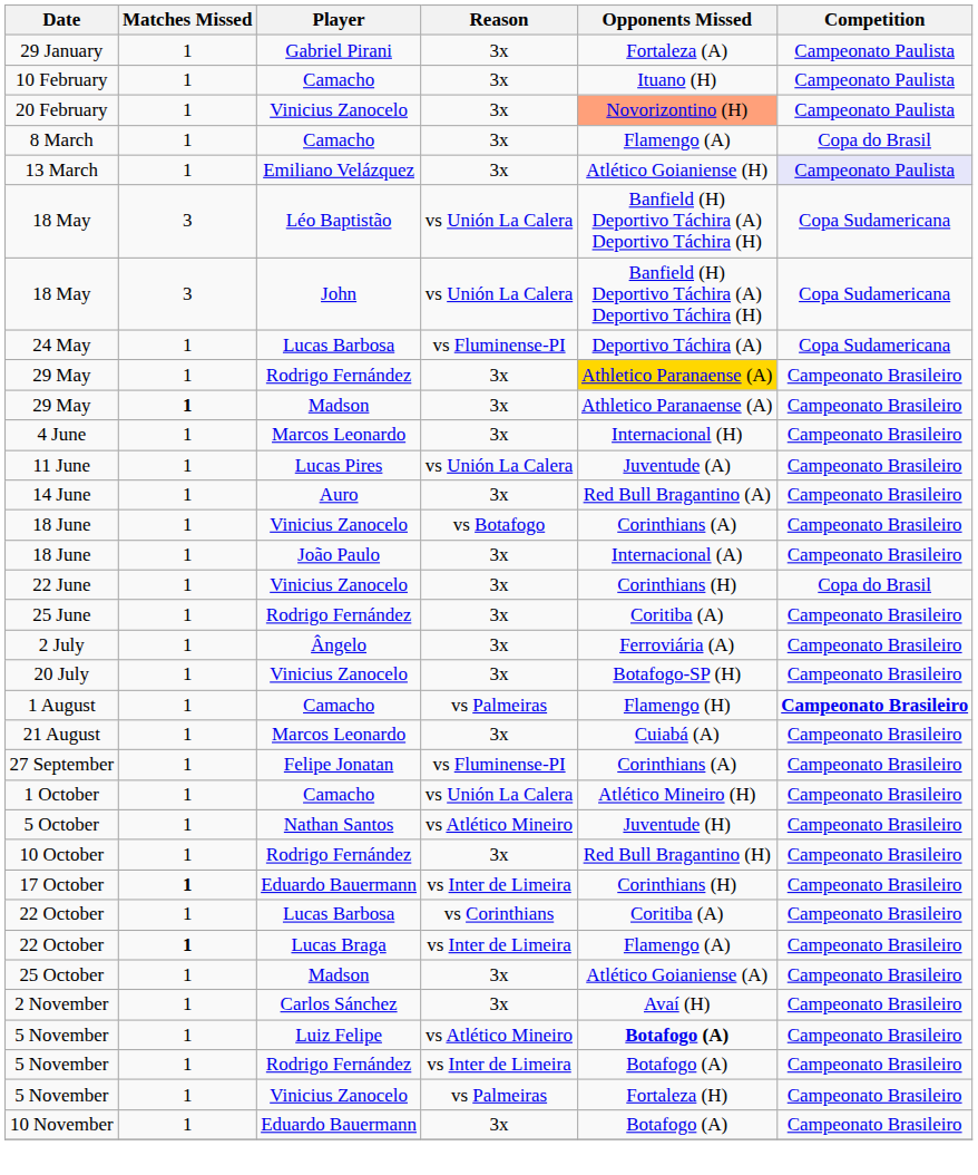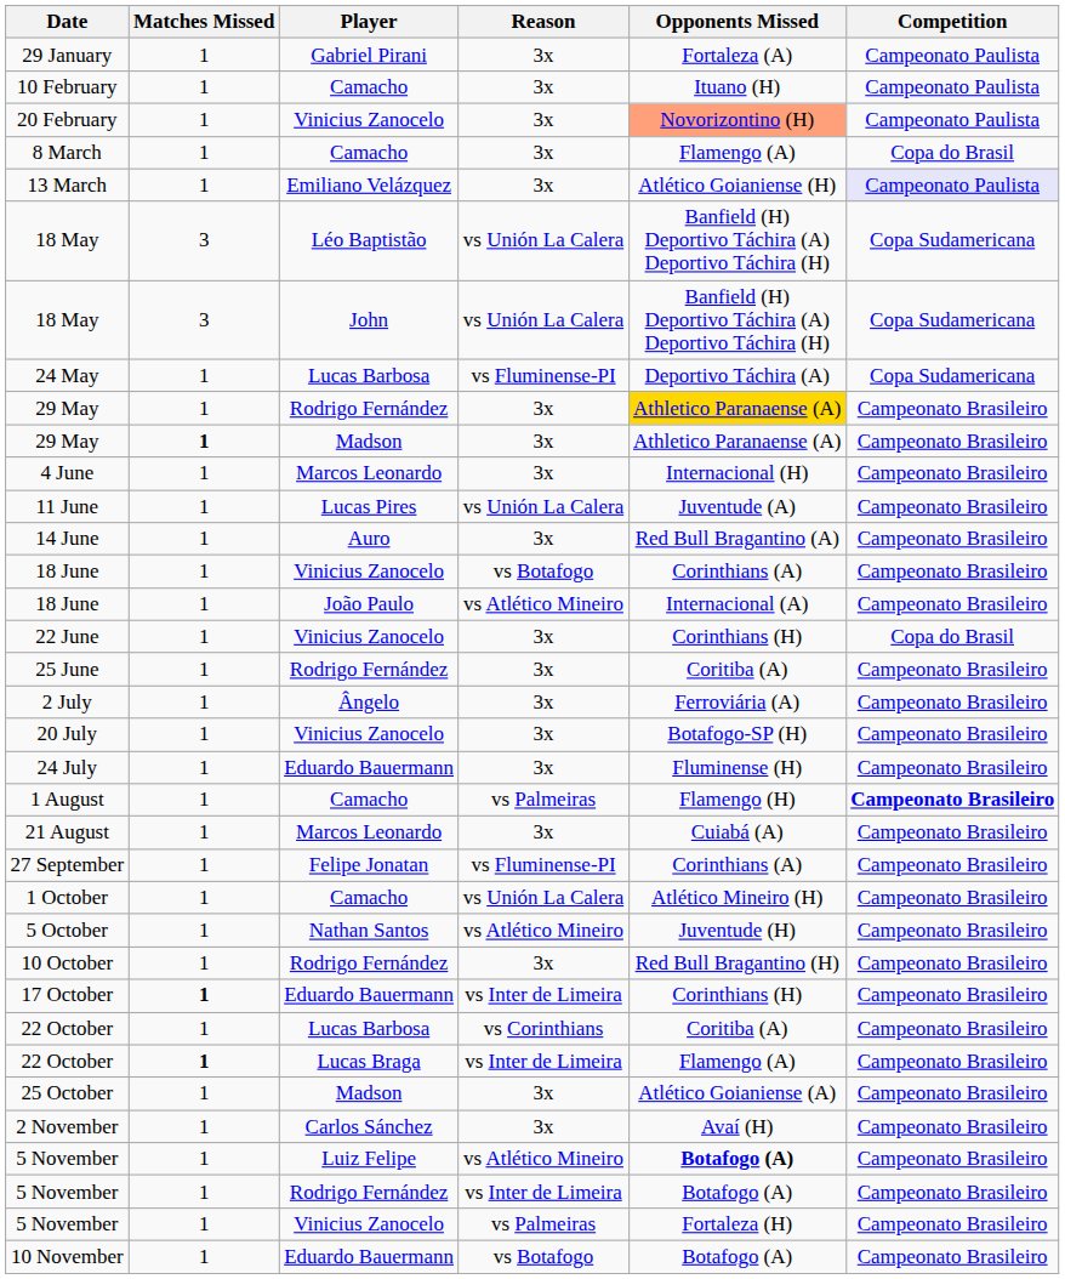 <table class="wikitable" style="text-align: center">
 <tr>
 <th>Date</th>
 <th>Matches Missed</th>
 <th>Player</th>
 <th>Reason</th>
 <th>Opponents Missed</th>
 <th>Competition</th>
 </tr>
 <tr>
 <td>29 January</td>
 <td>1</td>
 <td><a href='#'>Gabriel Pirani</a></td>
 <td>3x </td>
 <td><a href='#'>Fortaleza</a> (A)</td>
 <td><a href='#'>Campeonato Paulista</a></td>
 </tr>
 <tr>
 <td>10 February</td>
 <td>1</td>
 <td><a href='#'>Camacho</a></td>
 <td>3x </td>
 <td><a href='#'>Ituano</a> (H)</td>
 <td><a href='#'>Campeonato Paulista</a></td>
 </tr>
 <tr>
 <td>20 February</td>
 <td>1</td>
 <td><a href='#'>Vinicius Zanocelo</a></td>
 <td>3x </td>
 <td style="background: lightsalmon;"><a href='#'>Novorizontino</a> (H)</td>
 <td><a href='#'>Campeonato Paulista</a></td>
 </tr>
 <tr>
 <td>8 March</td>
 <td>1</td>
 <td><a href='#'>Camacho</a></td>
 <td>3x </td>
 <td><a href='#'>Flamengo</a> (A)</td>
 <td><a href='#'>Copa do Brasil</a></td>
 </tr>
 <tr>
 <td>13 March</td>
 <td>1</td>
 <td><a href='#'>Emiliano Velázquez</a></td>
 <td>3x </td>
 <td><a href='#'>Atlético Goianiense</a> (H)</td>
 <td style="background: lavender;"><a href='#'>Campeonato Paulista</a></td>
 </tr>
 <tr>
 <td>18 May</td>
 <td>3</td>
 <td><a href='#'>Léo Baptistão</a></td>
 <td> vs <a href='#'>Unión La Calera</a></td>
 <td><a href='#'>Banfield</a> (H)<br><a href='#'>Deportivo Táchira</a> (A)<br><a href='#'>Deportivo Táchira</a> (H)</td>
 <td><a href='#'>Copa Sudamericana</a></td>
 </tr>
 <tr>
 <td>18 May</td>
 <td>3</td>
 <td><a href='#'>John</a></td>
 <td> vs <a href='#'>Unión La Calera</a></td>
 <td><a href='#'>Banfield</a> (H)<br><a href='#'>Deportivo Táchira</a> (A)<br><a href='#'>Deportivo Táchira</a> (H)</td>
 <td><a href='#'>Copa Sudamericana</a></td>
 </tr>
 <tr>
 <td>24 May</td>
 <td>1</td>
 <td><a href='#'>Lucas Barbosa</a></td>
 <td> vs <a href='#'>Fluminense-PI</a></td>
 <td><a href='#'>Deportivo Táchira</a> (A)</td>
 <td><a href='#'>Copa Sudamericana</a></td>
 </tr>
 <tr>
 <td>29 May</td>
 <td>1</td>
 <td><a href='#'>Rodrigo Fernández</a></td>
 <td>3x </td>
 <td style="background: gold;"><a href='#'>Athletico Paranaense</a> (A)</td>
 <td><a href='#'>Campeonato Brasileiro</a></td>
 </tr>
 <tr>
 <td>29 May</td>
 <td><strong>1</strong></td>
 <td><a href='#'>Madson</a></td>
 <td>3x </td>
 <td><a href='#'>Athletico Paranaense</a> (A)</td>
 <td><a href='#'>Campeonato Brasileiro</a></td>
 </tr>
 <tr>
 <td>4 June</td>
 <td>1</td>
 <td><a href='#'>Marcos Leonardo</a></td>
 <td>3x </td>
 <td><a href='#'>Internacional</a> (H)</td>
 <td><a href='#'>Campeonato Brasileiro</a></td>
 </tr>
 <tr>
 <td>11 June</td>
 <td>1</td>
 <td><a href='#'>Lucas Pires</a></td>
 <td> vs <a href='#'>Unión La Calera</a></td>
 <td><a href='#'>Juventude</a> (A)</td>
 <td><a href='#'>Campeonato Brasileiro</a></td>
 </tr>
 <tr>
 <td>14 June</td>
 <td>1</td>
 <td><a href='#'>Auro</a></td>
 <td>3x </td>
 <td><a href='#'>Red Bull Bragantino</a> (A)</td>
 <td><a href='#'>Campeonato Brasileiro</a></td>
 </tr>
 <tr>
 <td>18 June</td>
 <td>1</td>
 <td><a href='#'>Vinicius Zanocelo</a></td>
 <td> vs <a href='#'>Botafogo</a></td>
 <td><a href='#'>Corinthians</a> (A)</td>
 <td><a href='#'>Campeonato Brasileiro</a></td>
 </tr>
 <tr>
 <td>18 June</td>
 <td>1</td>
 <td><a href='#'>João Paulo</a></td>
-<td>3x </td>
+<td> vs <a href='#'>Atlético Mineiro</a></td>
 <td><a href='#'>Internacional</a> (A)</td>
 <td><a href='#'>Campeonato Brasileiro</a></td>
 </tr>
 <tr>
 <td>22 June</td>
 <td>1</td>
 <td><a href='#'>Vinicius Zanocelo</a></td>
 <td>3x </td>
 <td><a href='#'>Corinthians</a> (H)</td>
 <td><a href='#'>Copa do Brasil</a></td>
 </tr>
 <tr>
 <td>25 June</td>
 <td>1</td>
 <td><a href='#'>Rodrigo Fernández</a></td>
 <td>3x </td>
 <td><a href='#'>Coritiba</a> (A)</td>
 <td><a href='#'>Campeonato Brasileiro</a></td>
 </tr>
 <tr>
 <td>2 July</td>
 <td>1</td>
 <td><a href='#'>Ângelo</a></td>
 <td>3x </td>
 <td><a href='#'>Ferroviária</a> (A)</td>
 <td><a href='#'>Campeonato Brasileiro</a></td>
 </tr>
 <tr>
 <td>20 July</td>
 <td>1</td>
 <td><a href='#'>Vinicius Zanocelo</a></td>
 <td>3x </td>
 <td><a href='#'>Botafogo-SP</a> (H)</td>
+<td><a href='#'>Campeonato Brasileiro</a></td>
+</tr>
+<tr>
+<td>24 July</td>
+<td>1</td>
+<td><a href='#'>Eduardo Bauermann</a></td>
+<td>3x </td>
+<td><a href='#'>Fluminense</a> (H)</td>
 <td><a href='#'>Campeonato Brasileiro</a></td>
 </tr>
 <tr>
 <td>1 August</td>
 <td>1</td>
 <td><a href='#'>Camacho</a></td>
 <td> vs <a href='#'>Palmeiras</a></td>
 <td><a href='#'>Flamengo</a> (H)</td>
 <td><strong><a href='#'>Campeonato Brasileiro</a></strong></td>
 </tr>
 <tr>
 <td>21 August</td>
 <td>1</td>
 <td><a href='#'>Marcos Leonardo</a></td>
 <td>3x </td>
 <td><a href='#'>Cuiabá</a> (A)</td>
 <td><a href='#'>Campeonato Brasileiro</a></td>
 </tr>
 <tr>
 <td>27 September</td>
 <td>1</td>
 <td><a href='#'>Felipe Jonatan</a></td>
 <td> vs <a href='#'>Fluminense-PI</a></td>
 <td><a href='#'>Corinthians</a> (A)</td>
 <td><a href='#'>Campeonato Brasileiro</a></td>
 </tr>
 <tr>
 <td>1 October</td>
 <td>1</td>
 <td><a href='#'>Camacho</a></td>
 <td> vs <a href='#'>Unión La Calera</a></td>
 <td><a href='#'>Atlético Mineiro</a> (H)</td>
 <td><a href='#'>Campeonato Brasileiro</a></td>
 </tr>
 <tr>
 <td>5 October</td>
 <td>1</td>
 <td><a href='#'>Nathan Santos</a></td>
 <td> vs <a href='#'>Atlético Mineiro</a></td>
 <td><a href='#'>Juventude</a> (H)</td>
 <td><a href='#'>Campeonato Brasileiro</a></td>
 </tr>
 <tr>
 <td>10 October</td>
 <td>1</td>
 <td><a href='#'>Rodrigo Fernández</a></td>
 <td>3x </td>
 <td><a href='#'>Red Bull Bragantino</a> (H)</td>
 <td><a href='#'>Campeonato Brasileiro</a></td>
 </tr>
 <tr>
 <td>17 October</td>
 <td><strong>1</strong></td>
 <td><a href='#'>Eduardo Bauermann</a></td>
 <td> vs <a href='#'>Inter de Limeira</a></td>
 <td><a href='#'>Corinthians</a> (H)</td>
 <td><a href='#'>Campeonato Brasileiro</a></td>
 </tr>
 <tr>
 <td>22 October</td>
 <td>1</td>
 <td><a href='#'>Lucas Barbosa</a></td>
 <td> vs <a href='#'>Corinthians</a></td>
 <td><a href='#'>Coritiba</a> (A)</td>
 <td><a href='#'>Campeonato Brasileiro</a></td>
 </tr>
 <tr>
 <td>22 October</td>
 <td><strong>1</strong></td>
 <td><a href='#'>Lucas Braga</a></td>
 <td> vs <a href='#'>Inter de Limeira</a></td>
 <td><a href='#'>Flamengo</a> (A)</td>
 <td><a href='#'>Campeonato Brasileiro</a></td>
 </tr>
 <tr>
 <td>25 October</td>
 <td>1</td>
 <td><a href='#'>Madson</a></td>
 <td>3x </td>
 <td><a href='#'>Atlético Goianiense</a> (A)</td>
 <td><a href='#'>Campeonato Brasileiro</a></td>
 </tr>
 <tr>
 <td>2 November</td>
 <td>1</td>
 <td><a href='#'>Carlos Sánchez</a></td>
 <td>3x </td>
 <td><a href='#'>Avaí</a> (H)</td>
 <td><a href='#'>Campeonato Brasileiro</a></td>
 </tr>
 <tr>
 <td>5 November</td>
 <td>1</td>
 <td><a href='#'>Luiz Felipe</a></td>
 <td> vs <a href='#'>Atlético Mineiro</a></td>
 <td><strong><a href='#'>Botafogo</a> (A)</strong></td>
 <td><a href='#'>Campeonato Brasileiro</a></td>
 </tr>
 <tr>
 <td>5 November</td>
 <td>1</td>
 <td><a href='#'>Rodrigo Fernández</a></td>
 <td> vs <a href='#'>Inter de Limeira</a></td>
 <td><a href='#'>Botafogo</a> (A)</td>
 <td><a href='#'>Campeonato Brasileiro</a></td>
 </tr>
 <tr>
 <td>5 November</td>
 <td>1</td>
 <td><a href='#'>Vinicius Zanocelo</a></td>
 <td> vs <a href='#'>Palmeiras</a></td>
 <td><a href='#'>Fortaleza</a> (H)</td>
 <td><a href='#'>Campeonato Brasileiro</a></td>
 </tr>
 <tr>
 <td>10 November</td>
 <td>1</td>
 <td><a href='#'>Eduardo Bauermann</a></td>
-<td>3x </td>
+<td> vs <a href='#'>Botafogo</a></td>
 <td><a href='#'>Botafogo</a> (A)</td>
 <td><a href='#'>Campeonato Brasileiro</a></td>
 </tr>
 <tr>
 </tr>
 </table>
